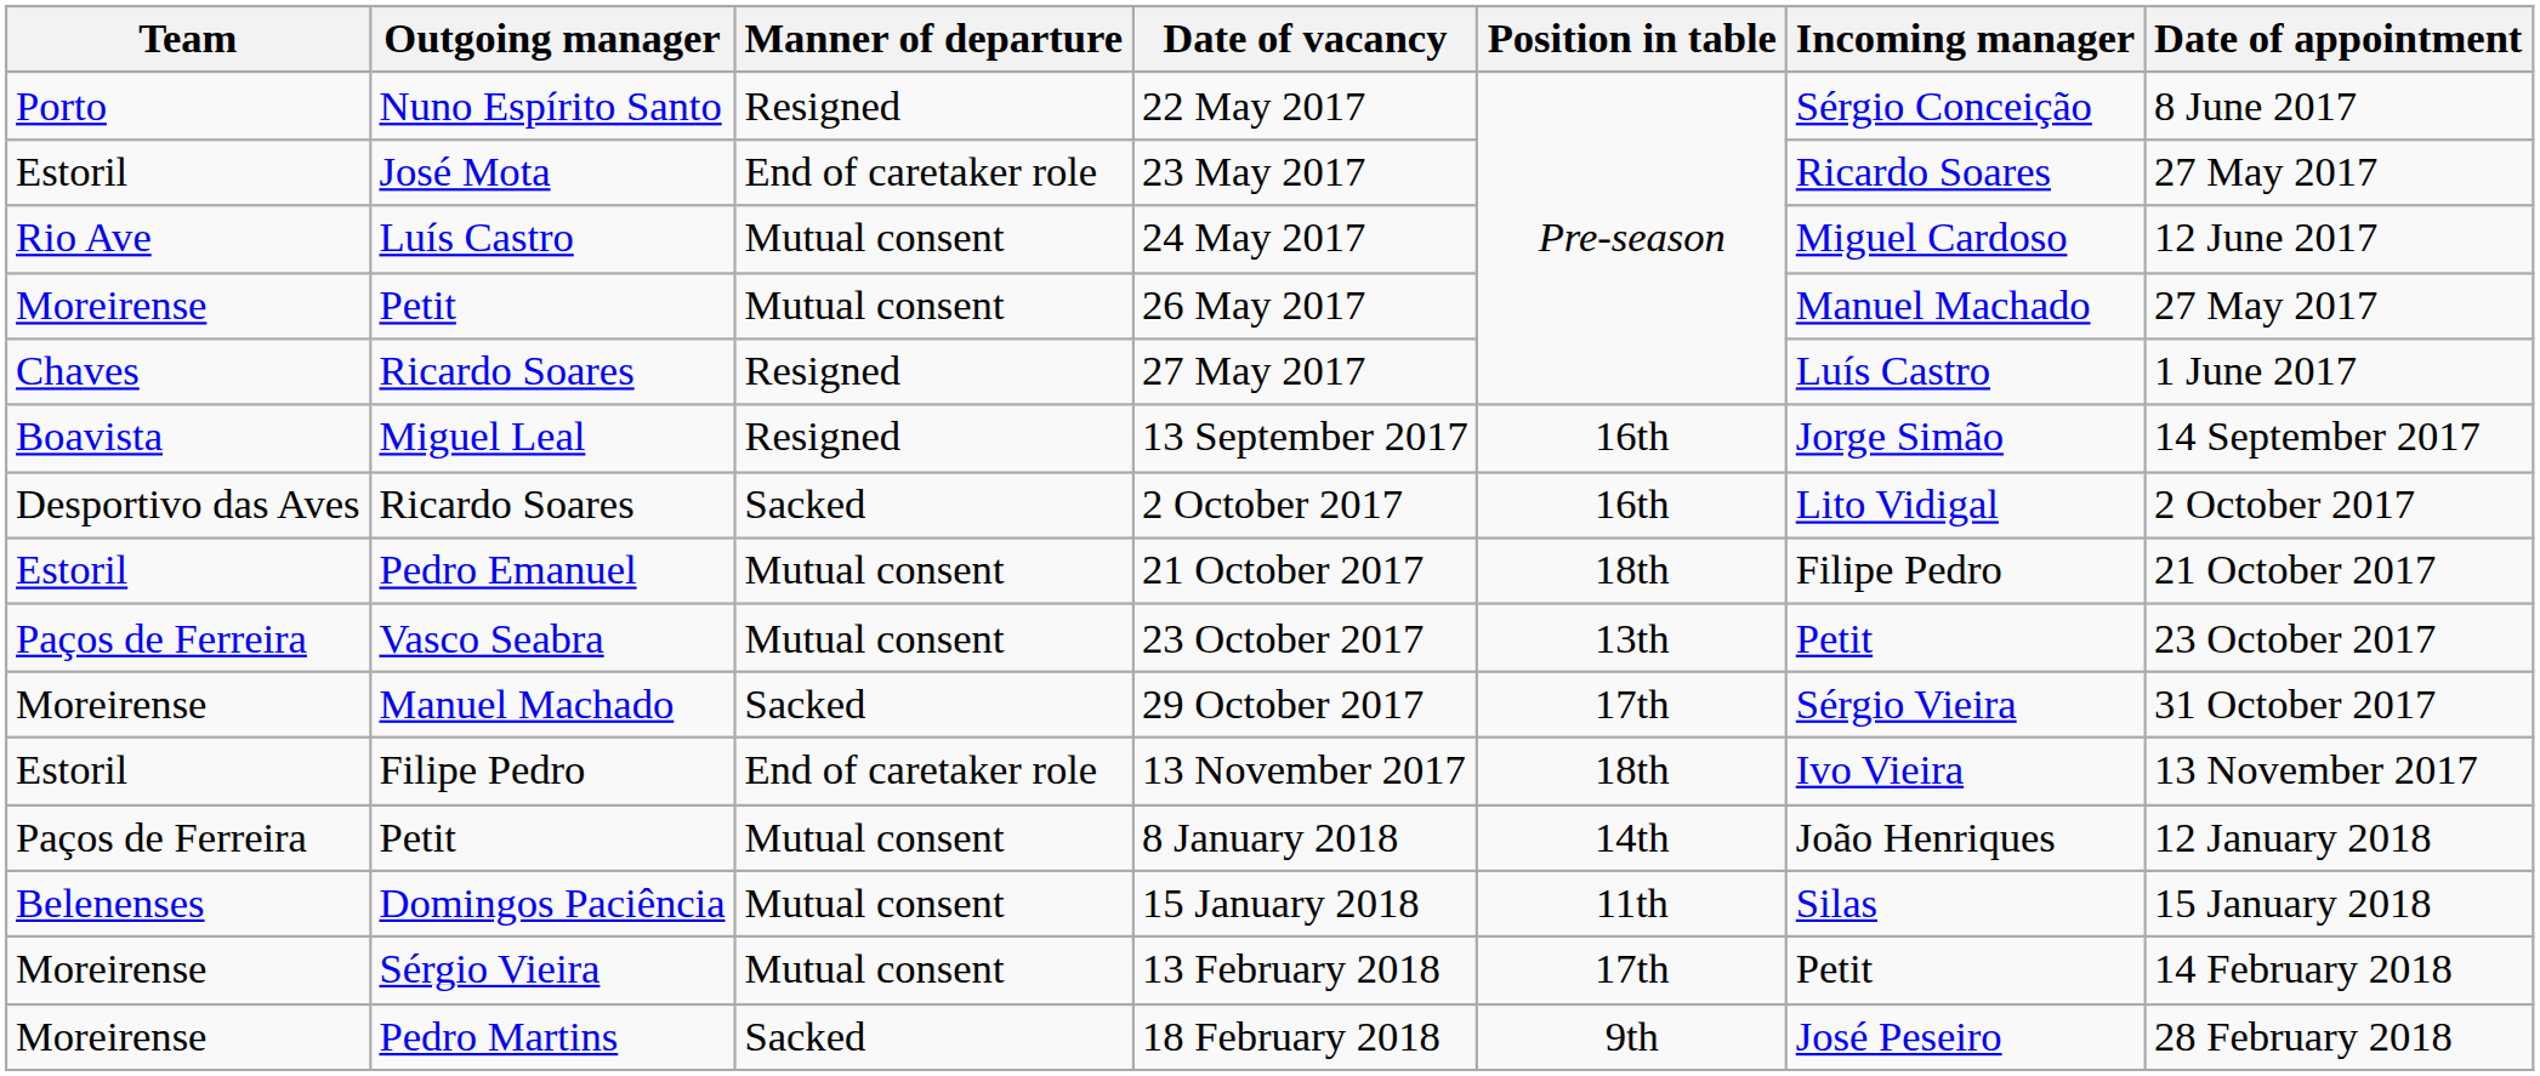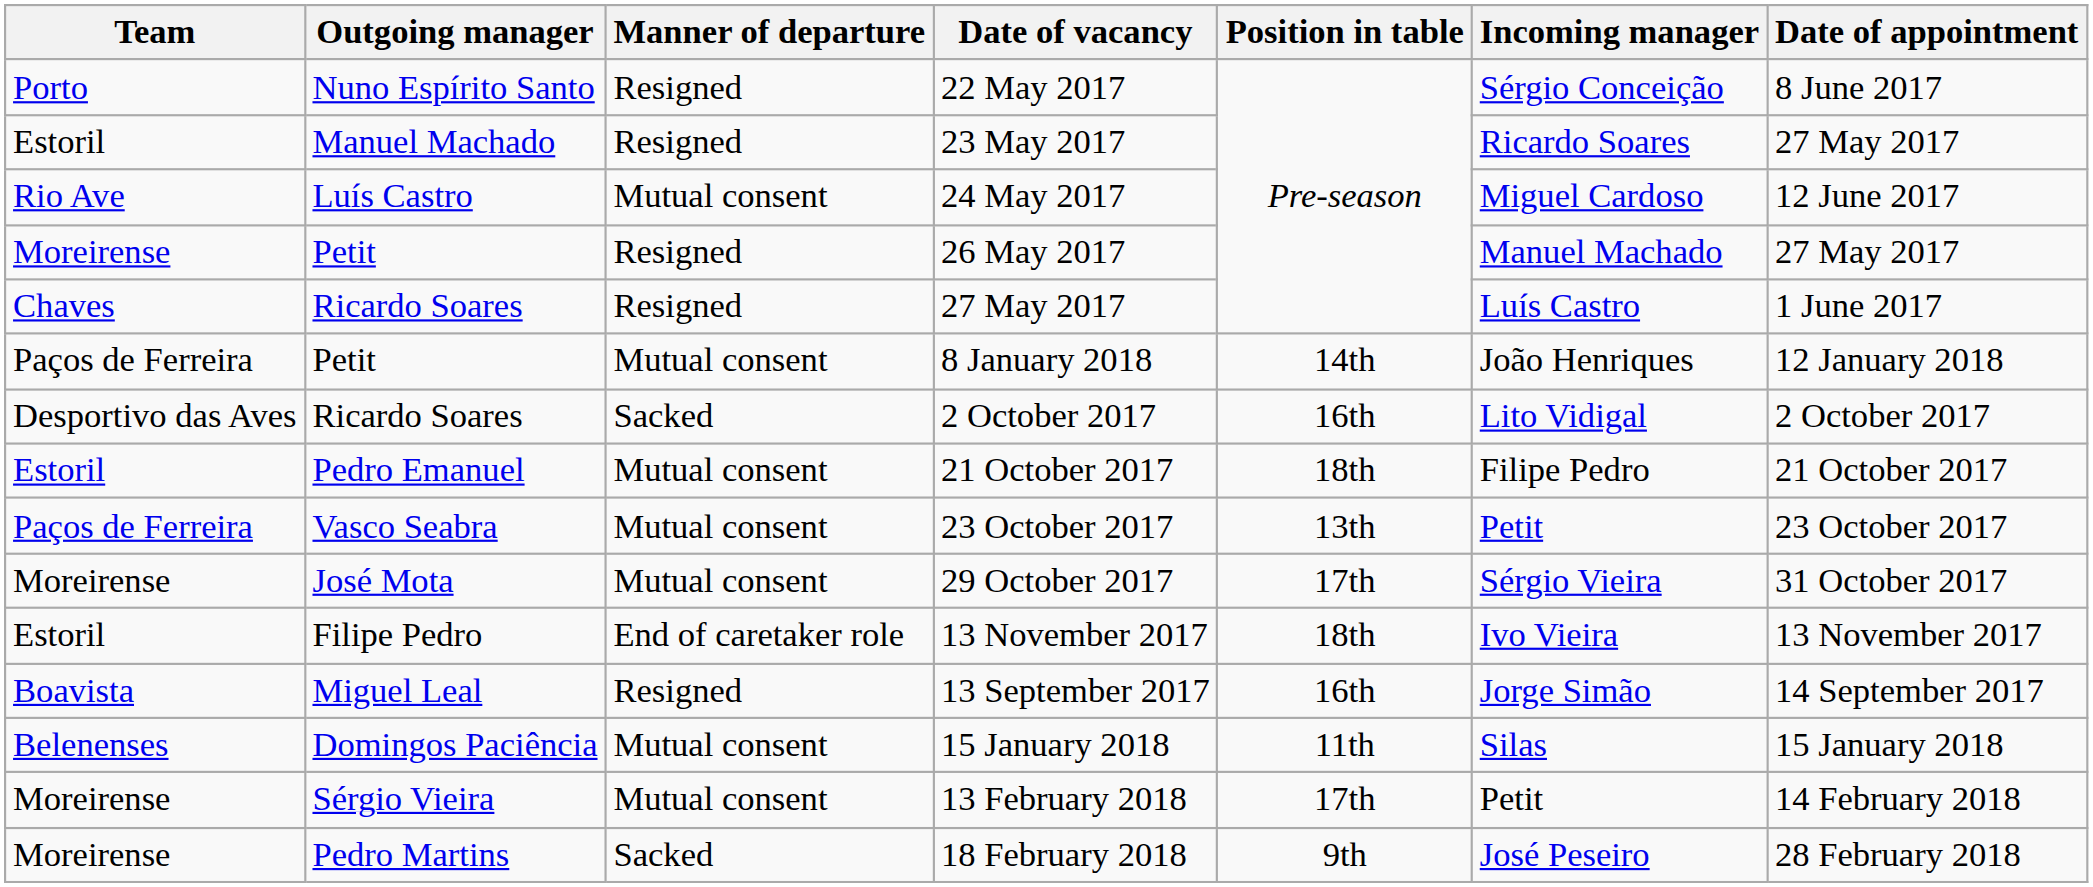 <table class="wikitable sortable">
 <tr>
 <th>Team</th>
 <th>Outgoing manager</th>
 <th>Manner of departure</th>
 <th>Date of vacancy</th>
 <th>Position in table</th>
 <th>Incoming manager</th>
 <th>Date of appointment</th>
 </tr>
 <tr>
 <td><a href='#'>Porto</a></td>
 <td> <a href='#'>Nuno Espírito Santo</a></td>
 <td>Resigned</td>
 <td>22 May 2017</td>
 <td rowspan=5 align="center"><em>Pre-season</em></td>
 <td> <a href='#'>Sérgio Conceição</a></td>
 <td>8 June 2017</td>
 </tr>
 <tr>
 <td>Estoril</td>
-<td> <a href='#'>José Mota</a></td>
-<td>End of caretaker role</td>
+<td> <a href='#'>Manuel Machado</a></td>
+<td>Resigned</td>
 <td>23 May 2017</td>
 <td> <a href='#'>Ricardo Soares</a></td>
 <td>27 May 2017</td>
 </tr>
 <tr>
 <td><a href='#'>Rio Ave</a></td>
 <td> <a href='#'>Luís Castro</a></td>
 <td>Mutual consent</td>
 <td>24 May 2017</td>
 <td> <a href='#'>Miguel Cardoso</a></td>
 <td>12 June 2017</td>
 </tr>
 <tr>
 <td><a href='#'>Moreirense</a></td>
 <td> <a href='#'>Petit</a></td>
-<td>Mutual consent</td>
+<td>Resigned</td>
 <td>26 May 2017</td>
 <td> <a href='#'>Manuel Machado</a></td>
 <td>27 May 2017</td>
 </tr>
 <tr>
 <td><a href='#'>Chaves</a></td>
 <td> <a href='#'>Ricardo Soares</a></td>
 <td>Resigned</td>
 <td>27 May 2017</td>
 <td> <a href='#'>Luís Castro</a></td>
 <td>1 June 2017</td>
 </tr>
 <tr>
-<td><a href='#'>Boavista</a></td>
-<td> <a href='#'>Miguel Leal</a></td>
-<td>Resigned</td>
-<td>13 September 2017</td>
-<td align="center">16th</td>
-<td> <a href='#'>Jorge Simão</a></td>
-<td>14 September 2017</td>
+<td>Paços de Ferreira</td>
+<td> Petit</td>
+<td>Mutual consent</td>
+<td>8 January 2018</td>
+<td align="center">14th</td>
+<td> João Henriques</td>
+<td>12 January 2018</td>
 </tr>
 <tr>
 <td>Desportivo das Aves</td>
 <td> Ricardo Soares</td>
 <td>Sacked</td>
 <td>2 October 2017</td>
 <td align="center">16th</td>
 <td> <a href='#'>Lito Vidigal</a></td>
 <td>2 October 2017</td>
 </tr>
 <tr>
 <td><a href='#'>Estoril</a></td>
 <td> <a href='#'>Pedro Emanuel</a></td>
 <td>Mutual consent</td>
 <td>21 October 2017</td>
 <td align="center">18th</td>
 <td> Filipe Pedro</td>
 <td>21 October 2017</td>
 </tr>
 <tr>
 <td><a href='#'>Paços de Ferreira</a></td>
 <td> <a href='#'>Vasco Seabra</a></td>
 <td>Mutual consent</td>
 <td>23 October 2017</td>
 <td align="center">13th</td>
 <td> <a href='#'>Petit</a></td>
 <td>23 October 2017</td>
 </tr>
 <tr>
 <td>Moreirense</td>
-<td> <a href='#'>Manuel Machado</a></td>
-<td>Sacked</td>
+<td> <a href='#'>José Mota</a></td>
+<td>Mutual consent</td>
 <td>29 October 2017</td>
 <td align="center">17th</td>
 <td> <a href='#'>Sérgio Vieira</a></td>
 <td>31 October 2017</td>
 </tr>
 <tr>
 <td>Estoril</td>
 <td> Filipe Pedro</td>
 <td>End of caretaker role</td>
 <td>13 November 2017</td>
 <td align="center">18th</td>
 <td> <a href='#'>Ivo Vieira</a></td>
 <td>13 November 2017</td>
 </tr>
 <tr>
-<td>Paços de Ferreira</td>
-<td> Petit</td>
-<td>Mutual consent</td>
-<td>8 January 2018</td>
-<td align="center">14th</td>
-<td> João Henriques</td>
-<td>12 January 2018</td>
+<td><a href='#'>Boavista</a></td>
+<td> <a href='#'>Miguel Leal</a></td>
+<td>Resigned</td>
+<td>13 September 2017</td>
+<td align="center">16th</td>
+<td> <a href='#'>Jorge Simão</a></td>
+<td>14 September 2017</td>
 </tr>
 <tr>
 <td><a href='#'>Belenenses</a></td>
 <td> <a href='#'>Domingos Paciência</a></td>
 <td>Mutual consent</td>
 <td>15 January 2018</td>
 <td align="center">11th</td>
 <td> <a href='#'>Silas</a></td>
 <td>15 January 2018</td>
 </tr>
 <tr>
 <td>Moreirense</td>
 <td> <a href='#'>Sérgio Vieira</a></td>
 <td>Mutual consent</td>
 <td>13 February 2018</td>
 <td align="center">17th</td>
 <td> Petit</td>
 <td>14 February 2018</td>
 </tr>
 <tr>
 <td>Moreirense</td>
 <td> <a href='#'>Pedro Martins</a></td>
 <td>Sacked</td>
 <td>18 February 2018</td>
 <td align="center">9th</td>
 <td> <a href='#'>José Peseiro</a></td>
 <td>28 February 2018</td>
 </tr>
 </table>
